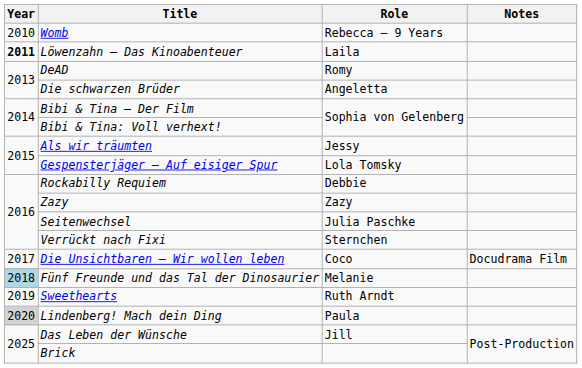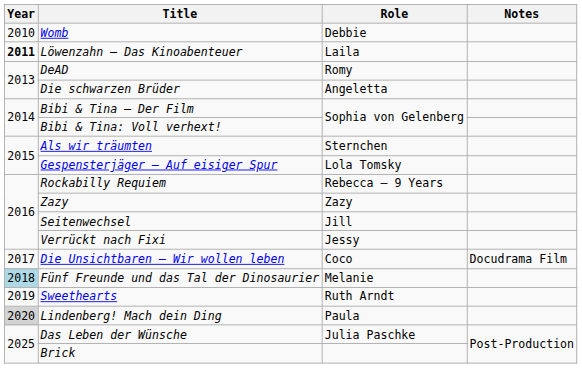 <table class="wikitable sortable">
 <tr>
 <th>Year</th>
 <th>Title</th>
 <th>Role</th>
 <th class="unsortable">Notes</th>
 </tr>
 <tr>
 <td>2010</td>
 <td><em><a href='#'>Womb</a></em></td>
-<td>Rebecca – 9 Years</td>
+<td>Debbie</td>
 <td></td>
 </tr>
 <tr>
 <td><strong>2011</strong></td>
 <td><em>Löwenzahn – Das Kinoabenteuer</em></td>
 <td>Laila</td>
 <td></td>
 </tr>
 <tr>
 <td rowspan="2">2013</td>
 <td><em>DeAD</em></td>
 <td>Romy</td>
 <td></td>
 </tr>
 <tr>
 <td><em>Die schwarzen Brüder</em></td>
 <td>Angeletta</td>
 <td></td>
 </tr>
 <tr>
 <td rowspan="2">2014</td>
 <td><em>Bibi & Tina – Der Film</em></td>
 <td rowspan="2">Sophia von Gelenberg</td>
 <td></td>
 </tr>
 <tr>
 <td><em>Bibi & Tina: Voll verhext!</em></td>
 <td></td>
 </tr>
 <tr>
 <td rowspan="2">2015</td>
 <td><em><a href='#'>Als wir träumten</a></em></td>
-<td>Jessy</td>
+<td>Sternchen</td>
 <td></td>
 </tr>
 <tr>
 <td><em><a href='#'>Gespensterjäger – Auf eisiger Spur</a></em></td>
 <td>Lola Tomsky</td>
 <td></td>
 </tr>
 <tr>
 <td rowspan="4">2016</td>
 <td><em>Rockabilly Requiem</em></td>
-<td>Debbie</td>
+<td>Rebecca – 9 Years</td>
 <td></td>
 </tr>
 <tr>
 <td><em>Zazy</em></td>
 <td>Zazy</td>
 <td></td>
 </tr>
 <tr>
 <td><em>Seitenwechsel</em></td>
-<td>Julia Paschke</td>
+<td>Jill</td>
 <td></td>
 </tr>
 <tr>
 <td><em>Verrückt nach Fixi</em></td>
-<td>Sternchen</td>
+<td>Jessy</td>
 <td></td>
 </tr>
 <tr>
 <td>2017</td>
 <td><em><a href='#'>Die Unsichtbaren – Wir wollen leben</a></em></td>
 <td>Coco</td>
 <td>Docudrama Film</td>
 </tr>
 <tr>
 <td style="background: lightblue;">2018</td>
 <td><em>Fünf Freunde und das Tal der Dinosaurier</em></td>
 <td>Melanie</td>
 <td></td>
 </tr>
 <tr>
 <td>2019</td>
 <td><em><a href='#'>Sweethearts</a></em></td>
 <td>Ruth Arndt</td>
 <td></td>
 </tr>
 <tr>
 <td style="background: lightgrey;">2020</td>
 <td><em>Lindenberg! Mach dein Ding</em></td>
 <td>Paula</td>
 <td></td>
 </tr>
 <tr>
 <td rowspan="2">2025</td>
 <td><em>Das Leben der Wünsche</em></td>
-<td>Jill</td>
+<td>Julia Paschke</td>
 <td rowspan="2">Post-Production</td>
 </tr>
 <tr>
 <td><em>Brick</em></td>
 <td></td>
 </tr>
 </table>
